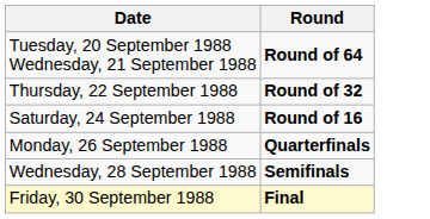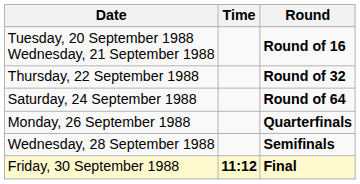 <table class="wikitable">
 <tr>
 <th>Date</th>
+<th>Time</th>
 <th>Round</th>
 </tr>
 <tr>
 <td>Tuesday, 20 September 1988<br>Wednesday, 21 September 1988</td>
-<td><strong>Round of 64</strong></td>
+<td></td>
+<td><strong>Round of 16</strong></td>
 </tr>
 <tr>
 <td>Thursday, 22 September 1988</td>
+<td></td>
 <td><strong>Round of 32</strong></td>
 </tr>
 <tr>
 <td>Saturday, 24 September 1988</td>
-<td><strong>Round of 16</strong></td>
+<td></td>
+<td><strong>Round of 64</strong></td>
 </tr>
 <tr>
 <td>Monday, 26 September 1988</td>
+<td></td>
 <td><strong>Quarterfinals</strong></td>
 </tr>
 <tr>
 <td>Wednesday, 28 September 1988</td>
+<td></td>
 <td><strong>Semifinals</strong></td>
 </tr>
 <tr style=background:lemonchiffon>
 <td>Friday, 30 September 1988</td>
+<td><strong>11:12</strong></td>
 <td><strong>Final</strong></td>
 </tr>
 </table>
